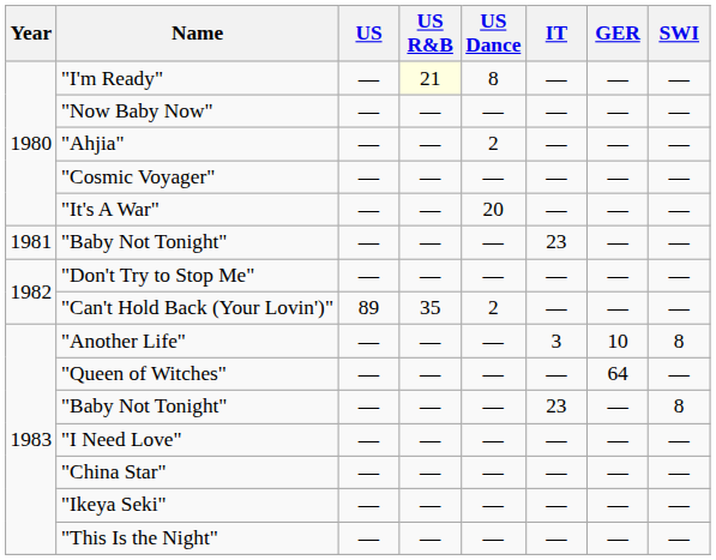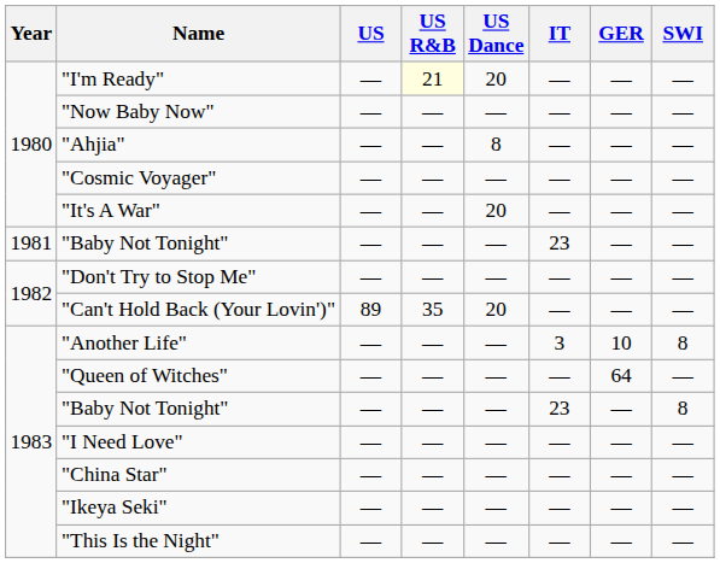 <table class="wikitable">
 <tr>
 <th>Year</th>
 <th>Name</th>
 <th width="40"><a href='#'>US</a></th>
 <th width="40"><a href='#'>US<br>R&B</a></th>
 <th width="40"><a href='#'>US<br>Dance</a></th>
 <th width="40"><a href='#'>IT</a></th>
 <th width="40"><a href='#'>GER</a></th>
 <th width="40"><a href='#'>SWI</a></th>
 </tr>
 <tr>
 <td rowspan="5">1980</td>
 <td>"I'm Ready"</td>
 <td align=center>―</td>
 <td align=center style="background: lightyellow;">21</td>
-<td align=center>8</td>
+<td align=center>20</td>
 <td align=center>―</td>
 <td align=center>―</td>
 <td align=center>―</td>
 </tr>
 <tr>
 <td>"Now Baby Now"</td>
 <td align=center>―</td>
 <td align=center>―</td>
 <td align=center>―</td>
 <td align=center>―</td>
 <td align=center>―</td>
 <td align=center>―</td>
 </tr>
 <tr>
 <td>"Ahjia"</td>
 <td align=center>―</td>
 <td align=center>―</td>
-<td align=center>2</td>
+<td align=center>8</td>
 <td align=center>―</td>
 <td align=center>―</td>
 <td align=center>―</td>
 </tr>
 <tr>
 <td>"Cosmic Voyager"</td>
 <td align=center>―</td>
 <td align=center>―</td>
 <td align=center>―</td>
 <td align=center>―</td>
 <td align=center>―</td>
 <td align=center>―</td>
 </tr>
 <tr>
 <td>"It's A War"</td>
 <td align=center>―</td>
 <td align=center>―</td>
 <td align=center>20</td>
 <td align=center>―</td>
 <td align=center>―</td>
 <td align=center>―</td>
 </tr>
 <tr>
 <td>1981</td>
 <td>"Baby Not Tonight"</td>
 <td align=center>―</td>
 <td align=center>―</td>
 <td align=center>―</td>
 <td align=center>23</td>
 <td align=center>―</td>
 <td align=center>―</td>
 </tr>
 <tr>
 <td rowspan="2">1982</td>
 <td>"Don't Try to Stop Me"</td>
 <td align=center>―</td>
 <td align=center>―</td>
 <td align=center>―</td>
 <td align=center>―</td>
 <td align=center>―</td>
 <td align=center>―</td>
 </tr>
 <tr>
 <td>"Can't Hold Back (Your Lovin')"</td>
 <td align=center>89</td>
 <td align=center>35</td>
-<td align=center>2</td>
+<td align=center>20</td>
 <td align=center>―</td>
 <td align=center>―</td>
 <td align=center>―</td>
 </tr>
 <tr>
 <td rowspan="7">1983</td>
 <td>"Another Life"</td>
 <td align=center>―</td>
 <td align=center>―</td>
 <td align=center>―</td>
 <td align=center>3</td>
 <td align=center>10</td>
 <td align=center>8</td>
 </tr>
 <tr>
 <td>"Queen of Witches"</td>
 <td align=center>―</td>
 <td align=center>―</td>
 <td align=center>―</td>
 <td align=center>―</td>
 <td align=center>64</td>
 <td align=center>―</td>
 </tr>
 <tr>
 <td>"Baby Not Tonight"</td>
 <td align=center>―</td>
 <td align=center>―</td>
 <td align=center>―</td>
 <td align=center>23</td>
 <td align=center>―</td>
 <td align=center>8</td>
 </tr>
 <tr>
 <td>"I Need Love"</td>
 <td align=center>―</td>
 <td align=center>―</td>
 <td align=center>―</td>
 <td align=center>―</td>
 <td align=center>―</td>
 <td align=center>―</td>
 </tr>
 <tr>
 <td>"China Star"</td>
 <td align=center>―</td>
 <td align=center>―</td>
 <td align=center>―</td>
 <td align=center>―</td>
 <td align=center>―</td>
 <td align=center>―</td>
 </tr>
 <tr>
 <td>"Ikeya Seki"</td>
 <td align=center>―</td>
 <td align=center>―</td>
 <td align=center>―</td>
 <td align=center>―</td>
 <td align=center>―</td>
 <td align=center>―</td>
 </tr>
 <tr>
 <td>"This Is the Night"</td>
 <td align=center>―</td>
 <td align=center>―</td>
 <td align=center>―</td>
 <td align=center>―</td>
 <td align=center>―</td>
 <td align=center>―</td>
 </tr>
 <tr>
 </tr>
 </table>
